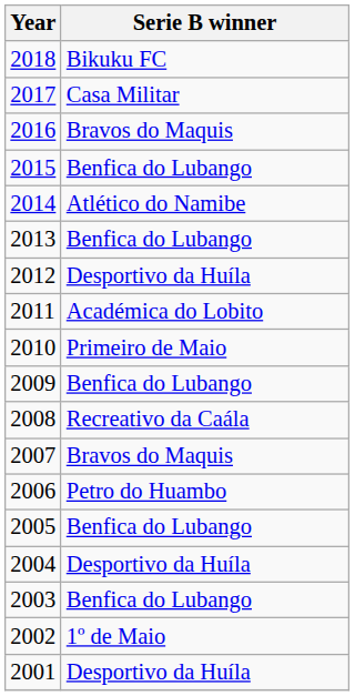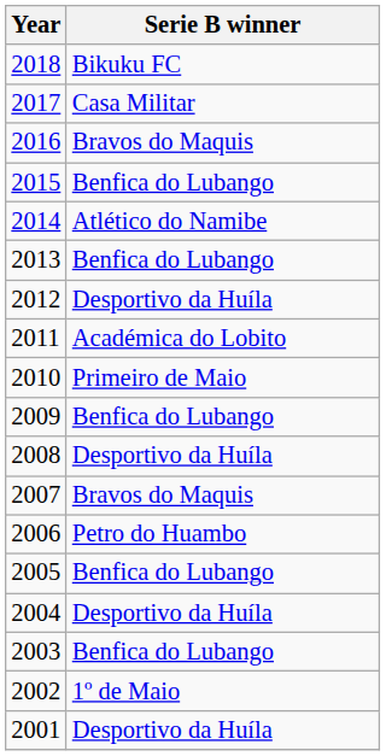 <table class="wikitable">
 <tr>
 <th width=25>Year</th>
 <th width=195>Serie B winner</th>
 </tr>
 <tr>
 <td><a href='#'>2018</a></td>
 <td><a href='#'>Bikuku FC</a></td>
 </tr>
 <tr>
 <td><a href='#'>2017</a></td>
 <td><a href='#'>Casa Militar</a></td>
 </tr>
 <tr>
 <td><a href='#'>2016</a></td>
 <td><a href='#'>Bravos do Maquis</a></td>
 </tr>
 <tr>
 <td><a href='#'>2015</a></td>
 <td><a href='#'>Benfica do Lubango</a></td>
 </tr>
 <tr>
 <td><a href='#'>2014</a></td>
 <td><a href='#'>Atlético do Namibe</a></td>
 </tr>
 <tr>
 <td>2013</td>
 <td><a href='#'>Benfica do Lubango</a></td>
 </tr>
 <tr>
 <td>2012</td>
 <td><a href='#'>Desportivo da Huíla</a></td>
 </tr>
 <tr>
 <td>2011</td>
 <td><a href='#'>Académica do Lobito</a></td>
 </tr>
 <tr>
 <td>2010</td>
 <td><a href='#'>Primeiro de Maio</a></td>
 </tr>
 <tr>
 <td>2009</td>
 <td><a href='#'>Benfica do Lubango</a></td>
 </tr>
 <tr>
 <td>2008</td>
-<td><a href='#'>Recreativo da Caála</a></td>
+<td><a href='#'>Desportivo da Huíla</a></td>
 </tr>
 <tr>
 <td>2007</td>
 <td><a href='#'>Bravos do Maquis</a></td>
 </tr>
 <tr>
 <td>2006</td>
 <td><a href='#'>Petro do Huambo</a></td>
 </tr>
 <tr>
 <td>2005</td>
 <td><a href='#'>Benfica do Lubango</a></td>
 </tr>
 <tr>
 <td>2004</td>
 <td><a href='#'>Desportivo da Huíla</a></td>
 </tr>
 <tr>
 <td>2003</td>
 <td><a href='#'>Benfica do Lubango</a></td>
 </tr>
 <tr>
 <td>2002</td>
 <td><a href='#'>1º de Maio</a></td>
 </tr>
 <tr>
 <td>2001</td>
 <td><a href='#'>Desportivo da Huíla</a></td>
 </tr>
 <tr>
 </tr>
 </table>
